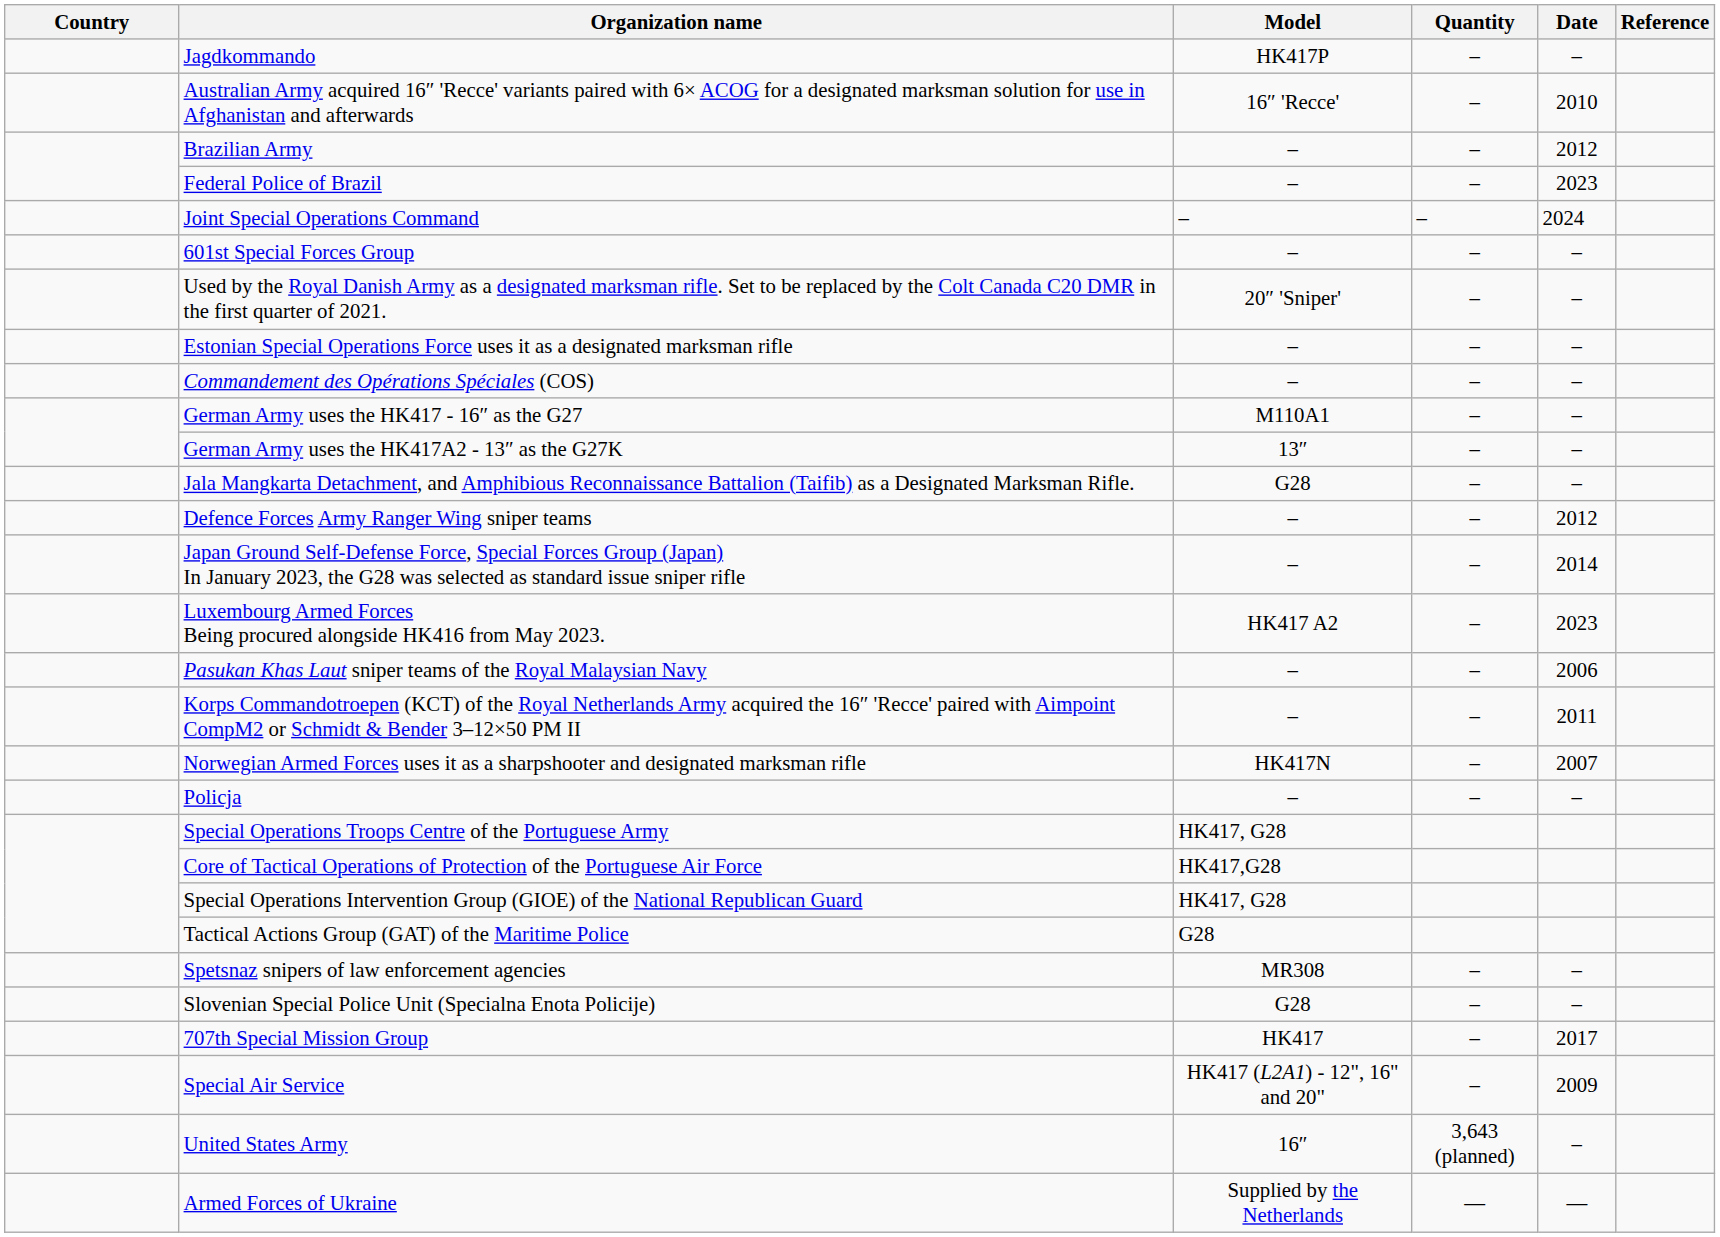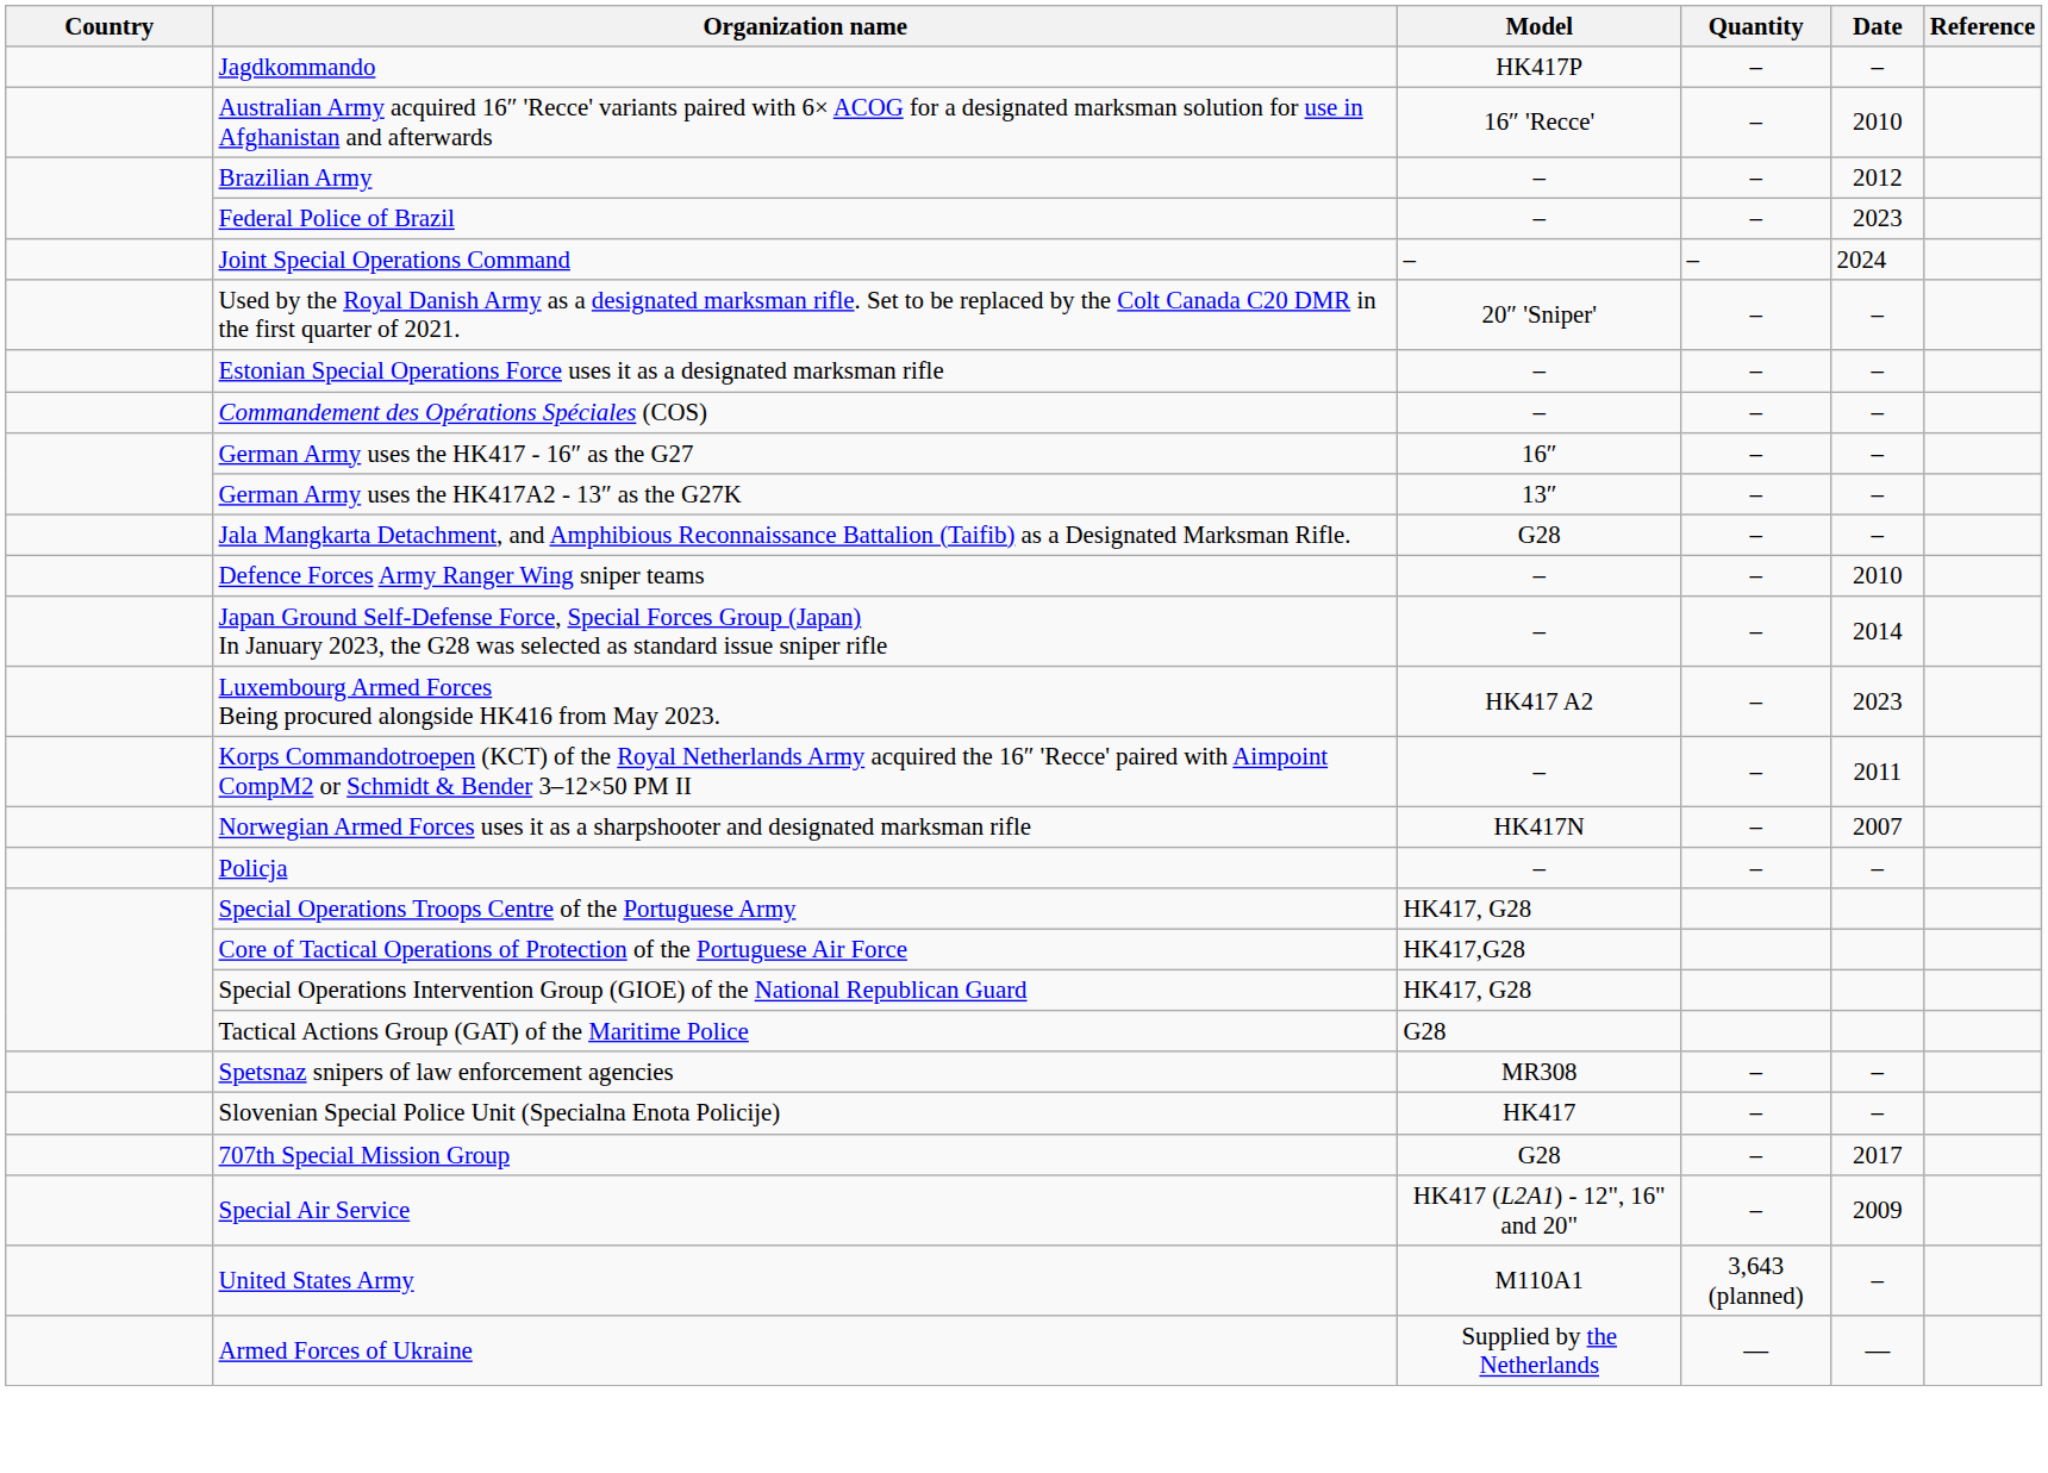 <table class="wikitable" style="font-size: 95%;">
 <tr>
 <th width="120px">Country</th>
 <th>Organization name</th>
 <th>Model</th>
 <th>Quantity</th>
 <th width="50px">Date</th>
 <th>Reference</th>
 </tr>
 <tr>
 <td></td>
 <td><a href='#'>Jagdkommando</a></td>
 <td align="center">HK417P</td>
 <td align="center">–</td>
 <td align="center">–</td>
 <td align="center"></td>
 </tr>
 <tr>
 <td></td>
 <td><a href='#'>Australian Army</a> acquired 16″ 'Recce' variants paired with 6× <a href='#'>ACOG</a> for a designated marksman solution for <a href='#'>use in Afghanistan</a> and afterwards</td>
 <td align="center">16″ 'Recce'</td>
 <td align="center">–</td>
 <td align="center">2010</td>
 <td align="center"></td>
 </tr>
 <tr>
 <td rowspan="2"></td>
 <td><a href='#'>Brazilian Army</a></td>
 <td align="center">–</td>
 <td align="center">–</td>
 <td align="center">2012</td>
 <td align="center"></td>
 </tr>
 <tr>
 <td><a href='#'>Federal Police of Brazil</a></td>
 <td align="center">–</td>
 <td align="center">–</td>
 <td align="center">2023</td>
 <td align="center"></td>
 </tr>
 <tr>
 <td></td>
 <td><a href='#'>Joint Special Operations Command</a></td>
 <td>–</td>
 <td>–</td>
 <td>2024</td>
 <td></td>
 </tr>
 <tr>
 <td></td>
-<td><a href='#'>601st Special Forces Group</a></td>
-<td align="center">–</td>
-<td align="center">–</td>
-<td align="center">–</td>
-<td align="center"></td>
-</tr>
-<tr>
-<td></td>
 <td>Used by the <a href='#'>Royal Danish Army</a> as a <a href='#'>designated marksman rifle</a>. Set to be replaced by the <a href='#'>Colt Canada C20 DMR</a> in the first quarter of 2021.</td>
 <td align="center">20″ 'Sniper'</td>
 <td align="center">–</td>
 <td align="center">–</td>
 <td align="center"></td>
 </tr>
 <tr>
 <td></td>
 <td><a href='#'>Estonian Special Operations Force</a> uses it as a designated marksman rifle</td>
 <td align="center">–</td>
 <td align="center">–</td>
 <td align="center">–</td>
 <td align="center"></td>
 </tr>
 <tr>
 <td></td>
 <td><em><a href='#'>Commandement des Opérations Spéciales</a></em> (COS)</td>
 <td align="center">–</td>
 <td align="center">–</td>
 <td align="center">–</td>
 <td align="center"></td>
 </tr>
 <tr>
 <td rowspan="2"></td>
 <td><a href='#'>German Army</a> uses the HK417 - 16″ as the G27</td>
-<td align="center">M110A1</td>
+<td align="center">16″</td>
 <td align="center">–</td>
 <td align="center">–</td>
 <td align="center"></td>
 </tr>
 <tr>
 <td><a href='#'>German Army</a> uses the HK417A2 - 13″ as the G27K</td>
 <td align="center">13″</td>
 <td align="center">–</td>
 <td align="center">–</td>
 <td align="center"></td>
 </tr>
 <tr>
 <td></td>
 <td><a href='#'>Jala Mangkarta Detachment</a>, and <a href='#'>Amphibious Reconnaissance Battalion (Taifib)</a> as a Designated Marksman Rifle.</td>
 <td align="center">G28</td>
 <td align="center">–</td>
 <td align="center">–</td>
 <td align="center"></td>
 </tr>
 <tr>
 <td></td>
 <td><a href='#'>Defence Forces</a> <a href='#'>Army Ranger Wing</a> sniper teams</td>
 <td align="center">–</td>
 <td align="center">–</td>
-<td align="center">2012</td>
+<td align="center">2010</td>
 <td align="center"></td>
 </tr>
 <tr>
 <td></td>
 <td><a href='#'>Japan Ground Self-Defense Force</a>, <a href='#'>Special Forces Group (Japan)</a><br>In January 2023, the G28 was selected as standard issue sniper rifle</td>
 <td align="center">–</td>
 <td align="center">–</td>
 <td align="center">2014</td>
 <td align="center"></td>
 </tr>
 <tr>
 <td></td>
 <td><a href='#'>Luxembourg Armed Forces</a><br>Being procured alongside HK416 from May 2023.</td>
 <td align="center">HK417 A2</td>
 <td align="center">–</td>
 <td align="center">2023</td>
-<td align="center"></td>
-</tr>
-<tr>
-<td></td>
-<td><em><a href='#'>Pasukan Khas Laut</a></em> sniper teams of the <a href='#'>Royal Malaysian Navy</a></td>
-<td align="center">–</td>
-<td align="center">–</td>
-<td align="center">2006</td>
 <td align="center"></td>
 </tr>
 <tr>
 <td></td>
 <td><a href='#'>Korps Commandotroepen</a> (KCT) of the <a href='#'>Royal Netherlands Army</a> acquired the 16″ 'Recce' paired with <a href='#'>Aimpoint CompM2</a> or <a href='#'>Schmidt & Bender</a> 3–12×50 PM II</td>
 <td align="center">–</td>
 <td align="center">–</td>
 <td align="center">2011</td>
 <td align="center"></td>
 </tr>
 <tr>
 <td></td>
 <td><a href='#'>Norwegian Armed Forces</a> uses it as a sharpshooter and designated marksman rifle</td>
 <td align="center">HK417N</td>
 <td align="center">–</td>
 <td align="center">2007</td>
 <td align="center"></td>
 </tr>
 <tr>
 <td></td>
 <td><a href='#'>Policja</a></td>
 <td align="center">–</td>
 <td align="center">–</td>
 <td align="center">–</td>
 <td align="center"></td>
 </tr>
 <tr>
 <td rowspan="4"></td>
 <td><a href='#'>Special Operations Troops Centre</a> of the <a href='#'>Portuguese Army</a></td>
 <td>HK417, G28</td>
 <td></td>
 <td></td>
 <td></td>
 </tr>
 <tr>
 <td><a href='#'>Core of Tactical Operations of Protection</a> of the <a href='#'>Portuguese Air Force</a></td>
 <td>HK417,G28</td>
 <td></td>
 <td></td>
 <td></td>
 </tr>
 <tr>
 <td>Special Operations Intervention Group (GIOE) of the <a href='#'>National Republican Guard</a></td>
 <td>HK417, G28</td>
 <td></td>
 <td></td>
 <td></td>
 </tr>
 <tr>
 <td>Tactical Actions Group (GAT) of the <a href='#'>Maritime Police</a></td>
 <td>G28</td>
 <td></td>
 <td></td>
 <td></td>
 </tr>
 <tr>
 <td></td>
 <td><a href='#'>Spetsnaz</a> snipers of law enforcement agencies</td>
 <td align="center">MR308</td>
 <td align="center">–</td>
 <td align="center">–</td>
 <td align="center"></td>
 </tr>
 <tr>
 <td></td>
 <td>Slovenian Special Police Unit (Specialna Enota Policije)</td>
-<td align="center">G28</td>
+<td align="center">HK417</td>
 <td align="center">–</td>
 <td align="center">–</td>
 <td align="center"></td>
 </tr>
 <tr>
 <td></td>
 <td><a href='#'>707th Special Mission Group</a></td>
-<td align="center">HK417</td>
+<td align="center">G28</td>
 <td align="center">–</td>
 <td align="center">2017</td>
 <td align="center"></td>
 </tr>
 <tr>
 <td></td>
 <td><a href='#'>Special Air Service</a></td>
 <td align="center">HK417 (<em>L2A1</em>) - 12", 16" and 20"</td>
 <td align="center">–</td>
 <td align="center">2009</td>
 <td align="center"></td>
 </tr>
 <tr>
 <td></td>
 <td><a href='#'>United States Army</a></td>
-<td align="center">16″</td>
+<td align="center">M110A1</td>
 <td align="center">3,643 (planned)</td>
 <td align="center">–</td>
 <td align="center"></td>
 </tr>
 <tr>
 <td></td>
 <td><a href='#'>Armed Forces of Ukraine</a></td>
 <td style="text-align:center;">Supplied by <a href='#'>the Netherlands</a></td>
 <td style="text-align:center;">—</td>
 <td style="text-align:center;">—</td>
 <td style="text-align:center;"></td>
 </tr>
 </table>
